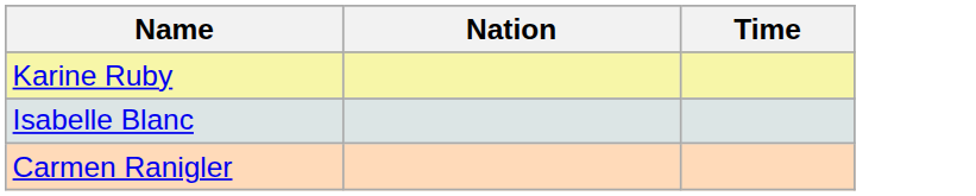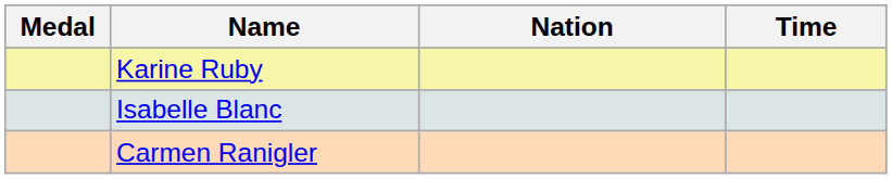 <table class=wikitable style="border:1px solid #AAAAAA;font-size:90%">
 <tr bgcolor="#E4E4E4">
+<th width=50>Medal</th>
 <th width=160>Name</th>
 <th width=160>Nation</th>
 <th width=80>Time</th>
 </tr>
 <tr bgcolor="#F7F6A8">
+<td align="center"></td>
 <td><a href='#'>Karine Ruby</a></td>
 <td></td>
 <td align="center"></td>
 </tr>
 <tr bgcolor="#DCE5E5">
+<td align="center"></td>
 <td><a href='#'>Isabelle Blanc</a></td>
 <td></td>
 <td align="center"></td>
 </tr>
 <tr bgcolor="#FFDAB9">
+<td align="center"></td>
 <td><a href='#'>Carmen Ranigler</a></td>
 <td></td>
 <td align="center"></td>
 </tr>
 </table>
